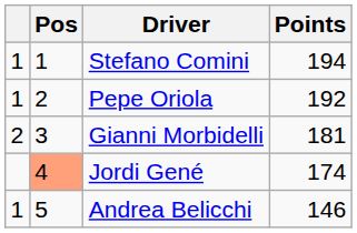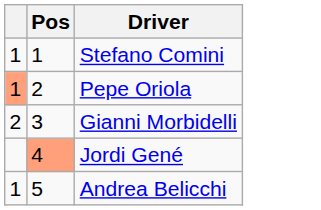 <table class="wikitable" style="font-size: 95%;">
 <tr>
 <th></th>
 <th>Pos</th>
 <th>Driver</th>
-<th>Points</th>
 </tr>
 <tr>
 <td align="left"> 1</td>
 <td>1</td>
 <td> <a href='#'>Stefano Comini</a></td>
-<td align="right">194</td>
 </tr>
 <tr>
-<td align="left"> 1</td>
+<td align="left" style="background: lightsalmon;"> 1</td>
 <td>2</td>
 <td> <a href='#'>Pepe Oriola</a></td>
-<td align="right">192</td>
 </tr>
 <tr>
 <td align="left"> 2</td>
 <td>3</td>
 <td> <a href='#'>Gianni Morbidelli</a></td>
-<td align="right">181</td>
 </tr>
 <tr>
 <td align="left"></td>
 <td style="background: lightsalmon;">4</td>
 <td> <a href='#'>Jordi Gené</a></td>
-<td align="right">174</td>
 </tr>
 <tr>
 <td align="left"> 1</td>
 <td>5</td>
 <td> <a href='#'>Andrea Belicchi</a></td>
-<td align="right">146</td>
 </tr>
 </table>
